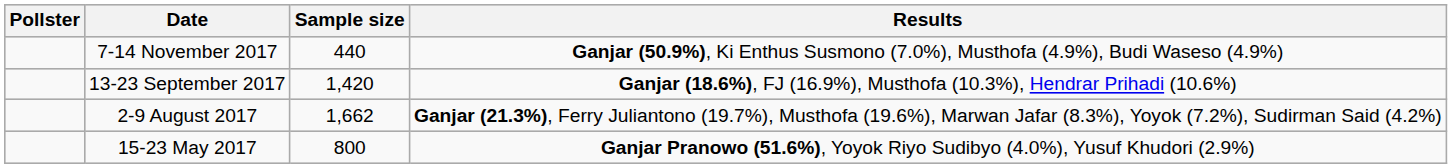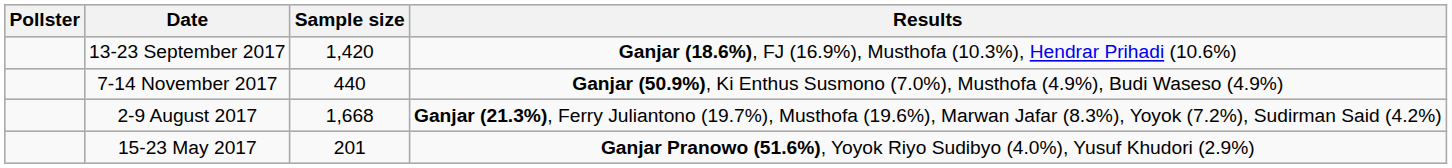 <table class="wikitable sortable" style="text-align: center; font-size: 75%;">
 <tr>
 <th>Pollster</th>
 <th>Date</th>
 <th>Sample size</th>
 <th>Results</th>
-</tr>
-<tr>
-<td></td>
-<td>7-14 November 2017</td>
-<td>440</td>
-<td><strong>Ganjar (50.9%)</strong>, Ki Enthus Susmono (7.0%), Musthofa (4.9%), Budi Waseso (4.9%)</td>
 </tr>
 <tr>
 <td> </td>
 <td>13-23 September 2017</td>
 <td>1,420</td>
 <td><strong>Ganjar (18.6%)</strong>, FJ (16.9%), Musthofa (10.3%), <a href='#'>Hendrar Prihadi</a> (10.6%)</td>
 </tr>
 <tr>
 <td></td>
+<td>7-14 November 2017</td>
+<td>440</td>
+<td><strong>Ganjar (50.9%)</strong>, Ki Enthus Susmono (7.0%), Musthofa (4.9%), Budi Waseso (4.9%)</td>
+</tr>
+<tr>
+<td></td>
 <td>2-9 August 2017</td>
-<td>1,662</td>
+<td>1,668</td>
 <td><strong>Ganjar (21.3%)</strong>, Ferry Juliantono (19.7%), Musthofa (19.6%), Marwan Jafar (8.3%), Yoyok (7.2%), Sudirman Said (4.2%)</td>
 </tr>
 <tr>
 <td></td>
 <td>15-23 May 2017</td>
-<td>800</td>
+<td>201</td>
 <td><strong>Ganjar Pranowo (51.6%)</strong>, Yoyok Riyo Sudibyo (4.0%), Yusuf Khudori (2.9%)</td>
 </tr>
 </table>
